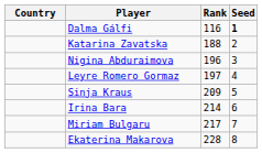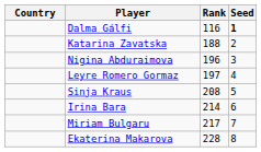 <table class="wikitable">
 <tr>
 <th width="75">Country</th>
 <th width="175">Player</th>
 <th>Rank</th>
 <th>Seed</th>
 </tr>
 <tr>
 <td></td>
 <td><a href='#'>Dalma Gálfi</a></td>
 <td>116</td>
 <td><strong>1</strong></td>
 </tr>
 <tr>
 <td></td>
 <td><a href='#'>Katarina Zavatska</a></td>
 <td>188</td>
 <td>2</td>
 </tr>
 <tr>
 <td></td>
 <td><a href='#'>Nigina Abduraimova</a></td>
 <td>196</td>
 <td>3</td>
 </tr>
 <tr>
 <td></td>
 <td><a href='#'>Leyre Romero Gormaz</a></td>
 <td>197</td>
 <td>4</td>
 </tr>
 <tr>
 <td></td>
 <td><a href='#'>Sinja Kraus</a></td>
-<td>209</td>
+<td>208</td>
 <td>5</td>
 </tr>
 <tr>
 <td></td>
 <td><a href='#'>Irina Bara</a></td>
 <td>214</td>
 <td>6</td>
 </tr>
 <tr>
 <td></td>
 <td><a href='#'>Miriam Bulgaru</a></td>
 <td>217</td>
 <td>7</td>
 </tr>
 <tr>
 <td></td>
 <td><a href='#'>Ekaterina Makarova</a></td>
 <td>228</td>
 <td>8</td>
 </tr>
 </table>
